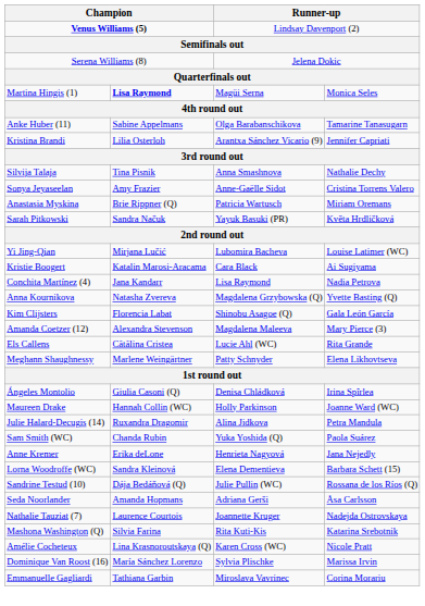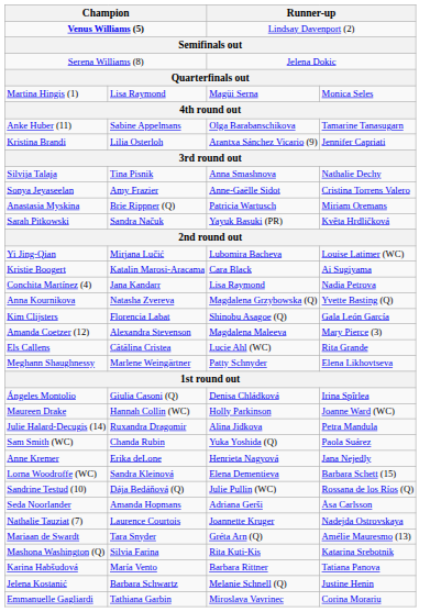 <table class="wikitable collapsible collapsed" style=font-size:90%>
 <tr style=font-size:110%>
 <th colspan=2><strong>Champion</strong></th>
 <th colspan=2>Runner-up</th>
 </tr>
 <tr align=center>
 <td colspan=2> <strong><a href='#'>Venus Williams</a> (5)</strong></td>
 <td colspan=2> <a href='#'>Lindsay Davenport</a> (2)</td>
 </tr>
 <tr style=font-size:110%>
 <th colspan=4>Semifinals out</th>
 </tr>
 <tr align=center>
 <td colspan=2> <a href='#'>Serena Williams</a> (8)</td>
 <td colspan=2> <a href='#'>Jelena Dokic</a></td>
 </tr>
 <tr style=font-size:110%>
 <th colspan=4>Quarterfinals out</th>
 </tr>
 <tr>
 <td> <a href='#'>Martina Hingis</a> (1)</td>
-<td><strong> <a href='#'>Lisa Raymond</a></strong></td>
+<td> <a href='#'>Lisa Raymond</a></td>
 <td> <a href='#'>Magüi Serna</a></td>
 <td> <a href='#'>Monica Seles</a></td>
 </tr>
 <tr style=font-size:110%>
 <th colspan=4>4th round out</th>
 </tr>
 <tr>
 <td> <a href='#'>Anke Huber</a> (11)</td>
 <td> <a href='#'>Sabine Appelmans</a></td>
 <td> <a href='#'>Olga Barabanschikova</a></td>
 <td> <a href='#'>Tamarine Tanasugarn</a></td>
 </tr>
 <tr>
 <td> <a href='#'>Kristina Brandi</a></td>
 <td> <a href='#'>Lilia Osterloh</a></td>
 <td> <a href='#'>Arantxa Sánchez Vicario</a> (9)</td>
 <td> <a href='#'>Jennifer Capriati</a></td>
 </tr>
 <tr style=font-size:110%>
 <th colspan=4>3rd round out</th>
 </tr>
 <tr>
 <td> <a href='#'>Silvija Talaja</a></td>
 <td> <a href='#'>Tina Pisnik</a></td>
 <td> <a href='#'>Anna Smashnova</a></td>
 <td> <a href='#'>Nathalie Dechy</a></td>
 </tr>
 <tr>
 <td> <a href='#'>Sonya Jeyaseelan</a></td>
 <td> <a href='#'>Amy Frazier</a></td>
 <td> <a href='#'>Anne-Gaëlle Sidot</a></td>
 <td> <a href='#'>Cristina Torrens Valero</a></td>
 </tr>
 <tr>
 <td> <a href='#'>Anastasia Myskina</a></td>
 <td> <a href='#'>Brie Rippner</a> (Q)</td>
 <td> <a href='#'>Patricia Wartusch</a></td>
 <td> <a href='#'>Miriam Oremans</a></td>
 </tr>
 <tr>
 <td> <a href='#'>Sarah Pitkowski</a></td>
 <td> <a href='#'>Sandra Načuk</a></td>
 <td> <a href='#'>Yayuk Basuki</a> (PR)</td>
 <td> <a href='#'>Květa Hrdličková</a></td>
 </tr>
 <tr style=font-size:110%>
 <th colspan=4>2nd round out</th>
 </tr>
 <tr>
 <td> <a href='#'>Yi Jing-Qian</a></td>
 <td> <a href='#'>Mirjana Lučić</a></td>
 <td> <a href='#'>Lubomira Bacheva</a></td>
 <td> <a href='#'>Louise Latimer</a> (WC)</td>
 </tr>
 <tr>
 <td> <a href='#'>Kristie Boogert</a></td>
 <td> <a href='#'>Katalin Marosi-Aracama</a></td>
 <td> <a href='#'>Cara Black</a></td>
 <td> <a href='#'>Ai Sugiyama</a></td>
 </tr>
 <tr>
 <td> <a href='#'>Conchita Martínez</a> (4)</td>
 <td> <a href='#'>Jana Kandarr</a></td>
 <td> <a href='#'>Lisa Raymond</a></td>
 <td> <a href='#'>Nadia Petrova</a></td>
 </tr>
 <tr>
 <td> <a href='#'>Anna Kournikova</a></td>
 <td> <a href='#'>Natasha Zvereva</a></td>
 <td> <a href='#'>Magdalena Grzybowska</a> (Q)</td>
 <td> <a href='#'>Yvette Basting</a> (Q)</td>
 </tr>
 <tr>
 <td> <a href='#'>Kim Clijsters</a></td>
 <td> <a href='#'>Florencia Labat</a></td>
 <td> <a href='#'>Shinobu Asagoe</a> (Q)</td>
 <td> <a href='#'>Gala León García</a></td>
 </tr>
 <tr>
 <td> <a href='#'>Amanda Coetzer</a> (12)</td>
 <td> <a href='#'>Alexandra Stevenson</a></td>
 <td> <a href='#'>Magdalena Maleeva</a></td>
 <td> <a href='#'>Mary Pierce</a> (3)</td>
 </tr>
 <tr>
 <td> <a href='#'>Els Callens</a></td>
 <td> <a href='#'>Cătălina Cristea</a></td>
 <td> <a href='#'>Lucie Ahl</a> (WC)</td>
 <td> <a href='#'>Rita Grande</a></td>
 </tr>
 <tr>
 <td> <a href='#'>Meghann Shaughnessy</a></td>
 <td> <a href='#'>Marlene Weingärtner</a></td>
 <td> <a href='#'>Patty Schnyder</a></td>
 <td> <a href='#'>Elena Likhovtseva</a></td>
 </tr>
 <tr style=font-size:110%>
 <th colspan=4>1st round out</th>
 </tr>
 <tr>
 <td> <a href='#'>Ángeles Montolio</a></td>
 <td> <a href='#'>Giulia Casoni</a> (Q)</td>
 <td> <a href='#'>Denisa Chládková</a></td>
 <td> <a href='#'>Irina Spîrlea</a></td>
 </tr>
 <tr>
 <td> <a href='#'>Maureen Drake</a></td>
 <td> <a href='#'>Hannah Collin</a> (WC)</td>
 <td> <a href='#'>Holly Parkinson</a></td>
 <td> <a href='#'>Joanne Ward</a> (WC)</td>
 </tr>
 <tr>
 <td> <a href='#'>Julie Halard-Decugis</a> (14)</td>
 <td> <a href='#'>Ruxandra Dragomir</a></td>
 <td> <a href='#'>Alina Jidkova</a></td>
 <td> <a href='#'>Petra Mandula</a></td>
 </tr>
 <tr>
 <td> <a href='#'>Sam Smith</a> (WC)</td>
 <td> <a href='#'>Chanda Rubin</a></td>
 <td> <a href='#'>Yuka Yoshida</a> (Q)</td>
 <td> <a href='#'>Paola Suárez</a></td>
 </tr>
 <tr>
 <td> <a href='#'>Anne Kremer</a></td>
 <td> <a href='#'>Erika deLone</a></td>
 <td> <a href='#'>Henrieta Nagyová</a></td>
 <td> <a href='#'>Jana Nejedly</a></td>
 </tr>
 <tr>
 <td> <a href='#'>Lorna Woodroffe</a> (WC)</td>
 <td> <a href='#'>Sandra Kleinová</a></td>
 <td> <a href='#'>Elena Dementieva</a></td>
 <td> <a href='#'>Barbara Schett</a> (15)</td>
 </tr>
 <tr>
 <td> <a href='#'>Sandrine Testud</a> (10)</td>
 <td> <a href='#'>Dája Bedáňová</a> (Q)</td>
 <td> <a href='#'>Julie Pullin</a> (WC)</td>
 <td> <a href='#'>Rossana de los Ríos</a> (Q)</td>
 </tr>
 <tr>
 <td> <a href='#'>Seda Noorlander</a></td>
 <td> <a href='#'>Amanda Hopmans</a></td>
 <td> <a href='#'>Adriana Gerši</a></td>
 <td> <a href='#'>Åsa Carlsson</a></td>
 </tr>
 <tr>
 <td> <a href='#'>Nathalie Tauziat</a> (7)</td>
 <td> <a href='#'>Laurence Courtois</a></td>
 <td> <a href='#'>Joannette Kruger</a></td>
 <td> <a href='#'>Nadejda Ostrovskaya</a></td>
 </tr>
 <tr>
+<td> <a href='#'>Mariaan de Swardt</a></td>
+<td> <a href='#'>Tara Snyder</a></td>
+<td> <a href='#'>Gréta Arn</a> (Q)</td>
+<td> <a href='#'>Amélie Mauresmo</a> (13)</td>
+</tr>
+<tr>
 <td> <a href='#'>Mashona Washington</a> (Q)</td>
 <td> <a href='#'>Silvia Farina</a></td>
 <td> <a href='#'>Rita Kuti-Kis</a></td>
 <td> <a href='#'>Katarina Srebotnik</a></td>
 </tr>
 <tr>
-<td> <a href='#'>Amélie Cocheteux</a></td>
-<td> <a href='#'>Lina Krasnoroutskaya</a> (Q)</td>
-<td> <a href='#'>Karen Cross</a> (WC)</td>
-<td> <a href='#'>Nicole Pratt</a></td>
+<td> <a href='#'>Karina Habšudová</a></td>
+<td> <a href='#'>María Vento</a></td>
+<td> <a href='#'>Barbara Rittner</a></td>
+<td> <a href='#'>Tatiana Panova</a></td>
 </tr>
 <tr>
-<td> <a href='#'>Dominique Van Roost</a> (16)</td>
-<td> <a href='#'>María Sánchez Lorenzo</a></td>
-<td> <a href='#'>Sylvia Plischke</a></td>
-<td> <a href='#'>Marissa Irvin</a></td>
+<td> <a href='#'>Jelena Kostanić</a></td>
+<td> <a href='#'>Barbara Schwartz</a></td>
+<td> <a href='#'>Melanie Schnell</a> (Q)</td>
+<td> <a href='#'>Justine Henin</a></td>
 </tr>
 <tr>
 <td> <a href='#'>Emmanuelle Gagliardi</a></td>
 <td> <a href='#'>Tathiana Garbin</a></td>
 <td> <a href='#'>Miroslava Vavrinec</a></td>
 <td> <a href='#'>Corina Morariu</a></td>
 </tr>
 </table>
